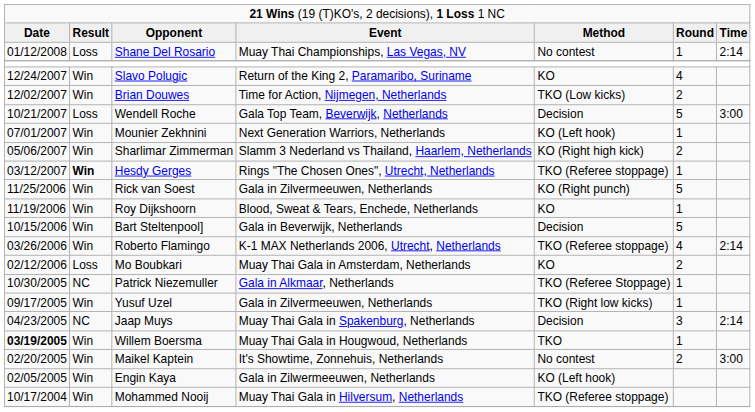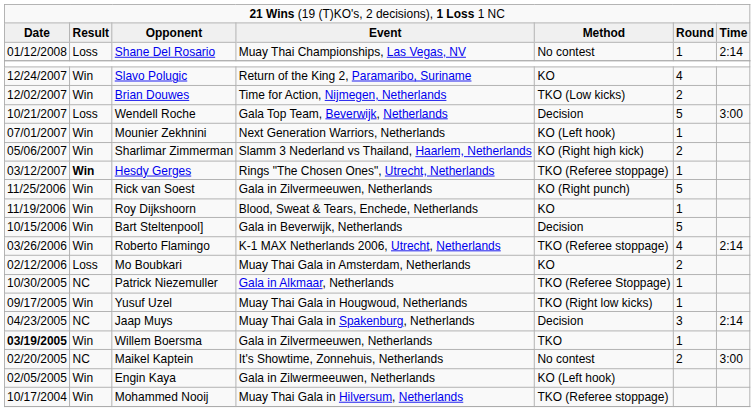 <table class="wikitable" style="margin:0.5em auto; font-size:85%">
 <tr>
 <td style="text-align: center" colspan=8><strong>21 Wins</strong> (19 (T)KO's, 2 decisions), <strong>1 Loss</strong> 1 NC</td>
 </tr>
 <tr>
 <td align="center" style="border-style: none none solid solid; background: #f0f0f0"><strong>Date</strong></td>
 <td align="center" style="border-style: none none solid solid; background: #f0f0f0"><strong>Result</strong></td>
 <td align="center" style="border-style: none none solid solid; background: #f0f0f0"><strong>Opponent</strong></td>
 <td align="center" style="border-style: none none solid solid; background: #f0f0f0"><strong>Event</strong></td>
 <td align="center" style="border-style: none none solid solid; background: #f0f0f0"><strong>Method</strong></td>
 <td align="center" style="border-style: none none solid solid; background: #f0f0f0"><strong>Round</strong></td>
 <td align="center" style="border-style: none none solid solid; background: #f0f0f0"><strong>Time</strong></td>
 </tr>
 <tr>
 <td>01/12/2008</td>
 <td> Loss</td>
 <td> <a href='#'>Shane Del Rosario</a></td>
 <td>Muay Thai Championships, <a href='#'>Las Vegas, NV</a></td>
 <td>No contest</td>
 <td>1</td>
 <td>2:14</td>
 </tr>
 <tr>
 </tr>
 <tr>
 <th style=background:white colspan=9></th>
 </tr>
 <tr>
 <td>12/24/2007</td>
 <td>Win</td>
 <td> <a href='#'>Slavo Polugic</a></td>
 <td>Return of the King 2, <a href='#'>Paramaribo, Suriname</a></td>
 <td>KO</td>
 <td>4</td>
 <td></td>
 </tr>
 <tr>
 <td>12/02/2007</td>
 <td>Win</td>
 <td> <a href='#'>Brian Douwes</a></td>
 <td>Time for Action, <a href='#'>Nijmegen, Netherlands</a></td>
 <td>TKO (Low kicks)</td>
 <td>2</td>
 <td></td>
 </tr>
 <tr>
 <td>10/21/2007</td>
 <td> Loss</td>
 <td> Wendell Roche</td>
 <td>Gala Top Team, <a href='#'>Beverwijk</a>, <a href='#'>Netherlands</a></td>
 <td>Decision</td>
 <td>5</td>
 <td>3:00</td>
 </tr>
 <tr>
 <td>07/01/2007</td>
 <td>Win</td>
 <td> Mounier Zekhnini</td>
 <td>Next Generation Warriors, Netherlands</td>
 <td>KO (Left hook)</td>
 <td>1</td>
 <td></td>
 </tr>
 <tr>
 <td>05/06/2007</td>
 <td>Win</td>
 <td> Sharlimar Zimmerman</td>
 <td>Slamm 3 Nederland vs Thailand, <a href='#'>Haarlem, Netherlands</a></td>
 <td>KO (Right high kick)</td>
 <td>2</td>
 <td></td>
 </tr>
 <tr>
 <td>03/12/2007</td>
 <td><strong>Win</strong></td>
 <td> <a href='#'>Hesdy Gerges</a></td>
 <td>Rings "The Chosen Ones", <a href='#'>Utrecht, Netherlands</a></td>
 <td>TKO (Referee stoppage)</td>
 <td>1</td>
 <td></td>
 </tr>
 <tr>
 <td>11/25/2006</td>
 <td>Win</td>
 <td> Rick van Soest</td>
 <td>Gala in Zilvermeeuwen, Netherlands</td>
 <td>KO (Right punch)</td>
 <td>5</td>
 <td></td>
 </tr>
 <tr>
 <td>11/19/2006</td>
 <td>Win</td>
 <td> Roy Dijkshoorn</td>
 <td>Blood, Sweat & Tears, Enchede, Netherlands</td>
 <td>KO</td>
 <td>1</td>
 <td></td>
 </tr>
 <tr>
 <td>10/15/2006</td>
 <td>Win</td>
 <td> Bart Steltenpool]</td>
 <td>Gala in Beverwijk, Netherlands</td>
 <td>Decision</td>
 <td>5</td>
 <td></td>
 </tr>
 <tr>
 <td>03/26/2006</td>
 <td>Win</td>
 <td> Roberto Flamingo</td>
 <td>K-1 MAX Netherlands 2006, <a href='#'>Utrecht</a>, <a href='#'>Netherlands</a></td>
 <td>TKO (Referee stoppage)</td>
 <td>4</td>
 <td>2:14</td>
 </tr>
 <tr>
 <td>02/12/2006</td>
 <td> Loss</td>
 <td> Mo Boubkari</td>
 <td>Muay Thai Gala in Amsterdam, Netherlands</td>
 <td>KO</td>
 <td>2</td>
 <td></td>
 </tr>
 <tr>
 <td>10/30/2005</td>
 <td>NC</td>
 <td> Patrick Niezemuller</td>
 <td><a href='#'>Gala in Alkmaar</a>, Netherlands</td>
 <td>TKO (Referee Stoppage)</td>
 <td>1</td>
 <td></td>
 </tr>
 <tr>
 <td>09/17/2005</td>
 <td>Win</td>
 <td> Yusuf Uzel</td>
-<td>Gala in Zilvermeeuwen, Netherlands</td>
+<td>Muay Thai Gala in Hougwoud, Netherlands</td>
 <td>TKO (Right low kicks)</td>
 <td>1</td>
 <td></td>
 </tr>
 <tr>
 <td>04/23/2005</td>
 <td>NC</td>
 <td> Jaap Muys</td>
 <td>Muay Thai Gala in <a href='#'>Spakenburg</a>, Netherlands</td>
 <td>Decision</td>
 <td>3</td>
 <td>2:14</td>
 </tr>
 <tr>
 <td><strong>03/19/2005</strong></td>
 <td>Win</td>
 <td> Willem Boersma</td>
-<td>Muay Thai Gala in Hougwoud, Netherlands</td>
+<td>Gala in Zilvermeeuwen, Netherlands</td>
 <td>TKO</td>
 <td>1</td>
 <td></td>
 </tr>
 <tr>
 <td>02/20/2005</td>
-<td>Win</td>
+<td>NC</td>
 <td> Maikel Kaptein</td>
 <td>It's Showtime, Zonnehuis, Netherlands</td>
 <td>No contest</td>
 <td>2</td>
 <td>3:00</td>
 </tr>
 <tr>
 <td>02/05/2005</td>
 <td>Win</td>
 <td> Engin Kaya</td>
 <td>Gala in Zilwermeeuwen, Netherlands</td>
 <td>KO (Left hook)</td>
 <td></td>
 <td></td>
 </tr>
 <tr>
 <td>10/17/2004</td>
 <td>Win</td>
 <td> Mohammed Nooij</td>
 <td>Muay Thai Gala in <a href='#'>Hilversum</a>, <a href='#'>Netherlands</a></td>
 <td>TKO (Referee stoppage)</td>
 <td></td>
 <td></td>
 </tr>
 <tr>
 </tr>
 </table>
